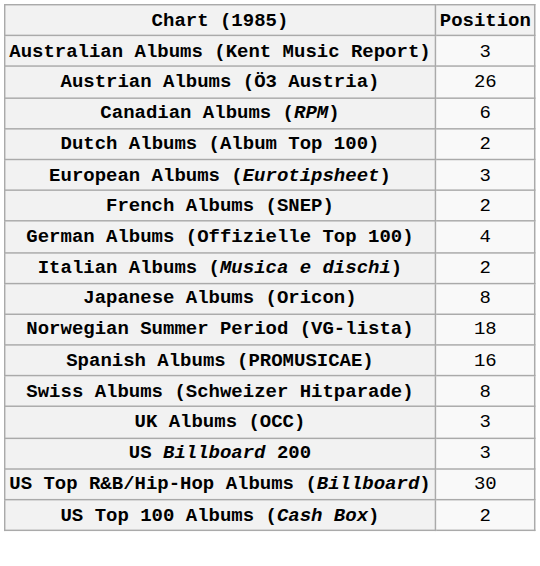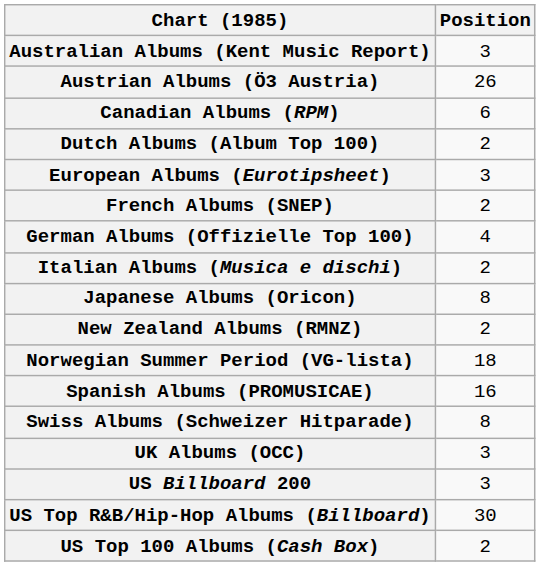 <table class="wikitable sortable plainrowheaders" style="text-align:center;">
 <tr>
 <th scope="column">Chart (1985)</th>
 <th scope="column">Position</th>
 </tr>
 <tr>
 <th scope="row">Australian Albums (Kent Music Report)</th>
 <td align="center">3</td>
 </tr>
 <tr>
 <th scope="row">Austrian Albums (Ö3 Austria)</th>
 <td>26</td>
 </tr>
 <tr>
 <th scope="row">Canadian Albums (<em>RPM</em>)</th>
 <td>6</td>
 </tr>
 <tr>
 <th scope="row">Dutch Albums (Album Top 100)</th>
 <td>2</td>
 </tr>
 <tr>
 <th scope="row">European Albums (<em>Eurotipsheet</em>)</th>
 <td>3</td>
 </tr>
 <tr>
 <th scope="row">French Albums (SNEP)</th>
 <td>2</td>
 </tr>
 <tr>
 <th scope="row">German Albums (Offizielle Top 100)</th>
 <td>4</td>
 </tr>
 <tr>
 <th scope="row">Italian Albums (<em>Musica e dischi</em>)</th>
 <td>2</td>
 </tr>
 <tr>
 <th scope="row">Japanese Albums (Oricon)</th>
 <td>8</td>
 </tr>
 <tr>
+<th scope="row">New Zealand Albums (RMNZ)</th>
+<td>2</td>
+</tr>
+<tr>
 <th scope="row">Norwegian Summer Period (VG-lista)</th>
 <td>18</td>
 </tr>
 <tr>
 <th scope="row">Spanish Albums (PROMUSICAE)</th>
 <td align="center">16</td>
 </tr>
 <tr>
 <th scope="row">Swiss Albums (Schweizer Hitparade)</th>
 <td>8</td>
 </tr>
 <tr>
 <th scope="row">UK Albums (OCC)</th>
 <td>3</td>
 </tr>
 <tr>
 <th scope="row">US <em>Billboard</em> 200</th>
 <td>3</td>
 </tr>
 <tr>
 <th scope="row">US Top R&B/Hip-Hop Albums (<em>Billboard</em>)</th>
 <td>30</td>
 </tr>
 <tr>
 <th scope="row">US Top 100 Albums (<em>Cash Box</em>)</th>
 <td>2</td>
 </tr>
 </table>
